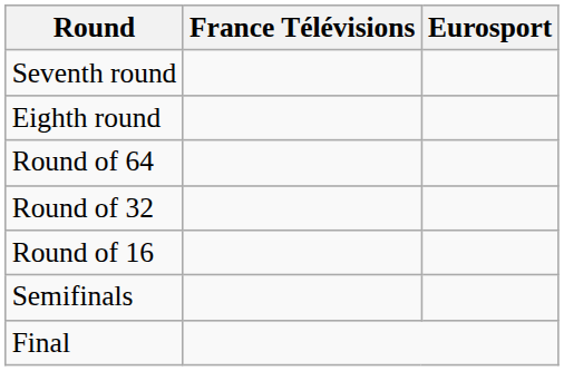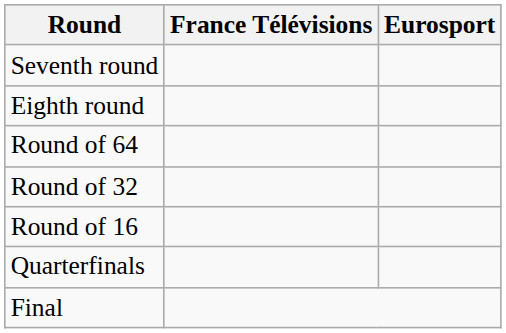 <table class="wikitable">
 <tr>
 <th>Round</th>
 <th>France Télévisions</th>
 <th>Eurosport</th>
 </tr>
 <tr>
 <td>Seventh round</td>
 <td></td>
 <td></td>
 </tr>
 <tr>
 <td>Eighth round</td>
 <td></td>
 <td></td>
 </tr>
 <tr>
 <td>Round of 64</td>
 <td></td>
 <td></td>
 </tr>
 <tr>
 <td>Round of 32</td>
 <td></td>
 <td></td>
 </tr>
 <tr>
 <td>Round of 16</td>
 <td></td>
 <td></td>
 </tr>
 <tr>
-<td>Semifinals</td>
+<td>Quarterfinals</td>
 <td></td>
 <td></td>
 </tr>
 <tr>
 <td>Final</td>
 <td colspan=2 align=center></td>
 </tr>
 </table>
